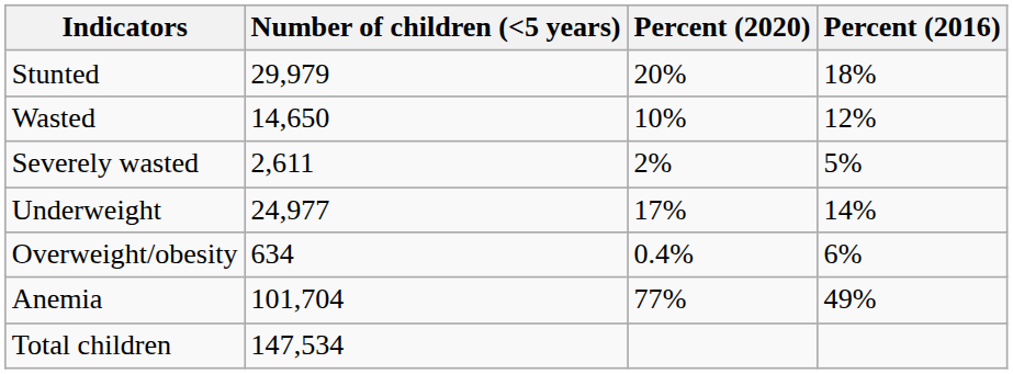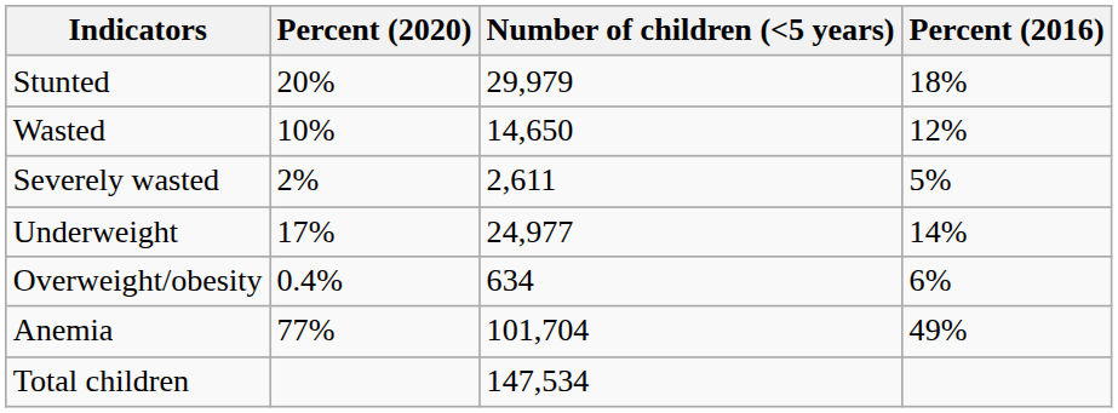 <table class = "wikitable sortable">
 <tr>
 <th>Indicators</th>
+<th>Percent (2020)</th>
 <th>Number of children (<5 years)</th>
-<th>Percent (2020)</th>
 <th>Percent (2016)</th>
 </tr>
 <tr>
 <td>Stunted</td>
+<td>20%</td>
 <td>29,979</td>
-<td>20%</td>
 <td>18%</td>
 </tr>
 <tr>
 <td>Wasted</td>
+<td>10%</td>
 <td>14,650</td>
-<td>10%</td>
 <td>12%</td>
 </tr>
 <tr>
 <td>Severely wasted</td>
+<td>2%</td>
 <td>2,611</td>
-<td>2%</td>
 <td>5%</td>
 </tr>
 <tr>
 <td>Underweight</td>
+<td>17%</td>
 <td>24,977</td>
-<td>17%</td>
 <td>14%</td>
 </tr>
 <tr>
 <td>Overweight/obesity</td>
+<td>0.4%</td>
 <td>634</td>
-<td>0.4%</td>
 <td>6%</td>
 </tr>
 <tr>
 <td>Anemia</td>
+<td>77%</td>
 <td>101,704</td>
-<td>77%</td>
 <td>49%</td>
 </tr>
 <tr>
 <td>Total children</td>
+<td></td>
 <td>147,534</td>
-<td></td>
 <td></td>
 </tr>
 </table>
